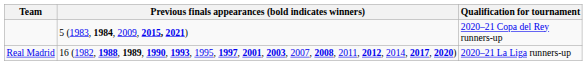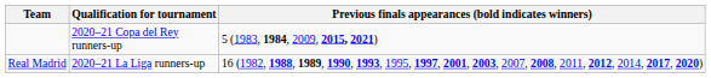 <table class="wikitable">
 <tr>
 <th>Team</th>
+<th>Qualification for tournament</th>
 <th>Previous finals appearances (bold indicates winners)</th>
-<th>Qualification for tournament</th>
 </tr>
 <tr>
 <td></td>
+<td><a href='#'>2020–21 Copa del Rey</a> <br> runners-up</td>
 <td>5 (<a href='#'>1983</a>, <strong>1984</strong>, <a href='#'>2009</a>, <strong><a href='#'>2015</a>, <a href='#'>2021</a></strong>)</td>
-<td><a href='#'>2020–21 Copa del Rey</a> <br> runners-up</td>
 </tr>
 <tr>
 <td><a href='#'>Real Madrid</a></td>
+<td><a href='#'>2020–21 La Liga</a> runners-up</td>
 <td>16 (<a href='#'>1982</a>, <strong><a href='#'>1988</a></strong>, <strong>1989</strong>, <strong><a href='#'>1990</a></strong>, <strong><a href='#'>1993</a></strong>, <a href='#'>1995</a>, <strong><a href='#'>1997</a></strong>, <strong><a href='#'>2001</a></strong>, <strong><a href='#'>2003</a></strong>, <a href='#'>2007</a>, <strong><a href='#'>2008</a></strong>, <a href='#'>2011</a>, <strong><a href='#'>2012</a></strong>, <a href='#'>2014</a>, <strong><a href='#'>2017</a></strong>, <strong><a href='#'>2020</a></strong>)</td>
-<td><a href='#'>2020–21 La Liga</a> runners-up</td>
 </tr>
 </table>
